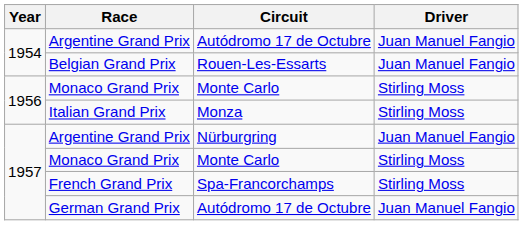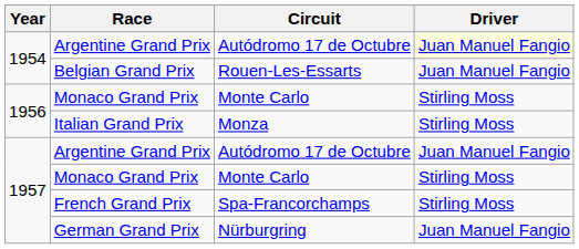 <table class="wikitable" style="font-size:90%;">
 <tr>
 <th>Year</th>
 <th>Race</th>
 <th>Circuit</th>
 <th>Driver</th>
 </tr>
 <tr>
 <td rowspan=2>1954</td>
 <td> <a href='#'>Argentine Grand Prix</a></td>
 <td><a href='#'>Autódromo 17 de Octubre</a></td>
-<td> <a href='#'>Juan Manuel Fangio</a></td>
+<td style="background: lightyellow;"> <a href='#'>Juan Manuel Fangio</a></td>
 </tr>
 <tr>
 <td> <a href='#'>Belgian Grand Prix</a></td>
 <td><a href='#'>Rouen-Les-Essarts</a></td>
 <td> <a href='#'>Juan Manuel Fangio</a></td>
 </tr>
 <tr>
 <td rowspan = 2>1956</td>
 <td> <a href='#'>Monaco Grand Prix</a></td>
 <td><a href='#'>Monte Carlo</a></td>
 <td> <a href='#'>Stirling Moss</a></td>
 </tr>
 <tr>
 <td> <a href='#'>Italian Grand Prix</a></td>
 <td><a href='#'>Monza</a></td>
 <td> <a href='#'>Stirling Moss</a></td>
 </tr>
 <tr>
 <td rowspan = 4>1957</td>
 <td> <a href='#'>Argentine Grand Prix</a></td>
-<td><a href='#'>Nürburgring</a></td>
+<td><a href='#'>Autódromo 17 de Octubre</a></td>
 <td> <a href='#'>Juan Manuel Fangio</a></td>
 </tr>
 <tr>
 <td> <a href='#'>Monaco Grand Prix</a></td>
 <td><a href='#'>Monte Carlo</a></td>
 <td> <a href='#'>Stirling Moss</a></td>
 </tr>
 <tr>
 <td> <a href='#'>French Grand Prix</a></td>
 <td><a href='#'>Spa-Francorchamps</a></td>
 <td> <a href='#'>Stirling Moss</a></td>
 </tr>
 <tr>
 <td> <a href='#'>German Grand Prix</a></td>
-<td><a href='#'>Autódromo 17 de Octubre</a></td>
+<td><a href='#'>Nürburgring</a></td>
 <td> <a href='#'>Juan Manuel Fangio</a></td>
 </tr>
 </table>
